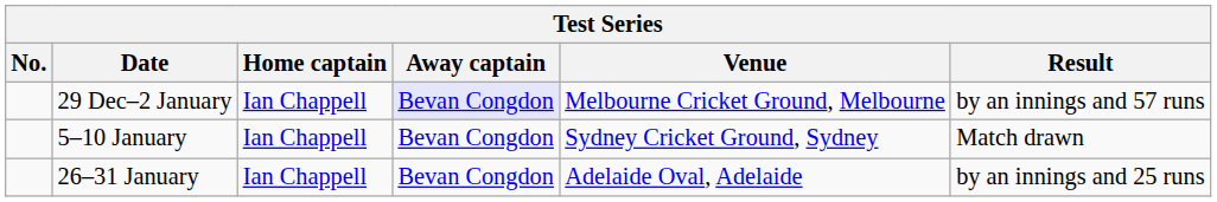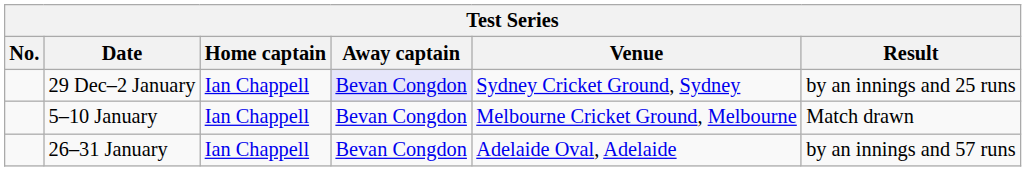 <table class="wikitable">
 <tr>
 <th colspan="9">Test Series</th>
 </tr>
 <tr>
 <th>No.</th>
 <th>Date</th>
 <th>Home captain</th>
 <th>Away captain</th>
 <th>Venue</th>
 <th>Result</th>
 </tr>
 <tr>
 <td></td>
 <td>29 Dec–2 January</td>
 <td><a href='#'>Ian Chappell</a></td>
 <td style="background: lavender;"><a href='#'>Bevan Congdon</a></td>
-<td><a href='#'>Melbourne Cricket Ground</a>, <a href='#'>Melbourne</a></td>
-<td> by an innings and 57 runs</td>
+<td><a href='#'>Sydney Cricket Ground</a>, <a href='#'>Sydney</a></td>
+<td> by an innings and 25 runs</td>
 </tr>
 <tr>
 <td></td>
 <td>5–10 January</td>
 <td><a href='#'>Ian Chappell</a></td>
 <td><a href='#'>Bevan Congdon</a></td>
-<td><a href='#'>Sydney Cricket Ground</a>, <a href='#'>Sydney</a></td>
+<td><a href='#'>Melbourne Cricket Ground</a>, <a href='#'>Melbourne</a></td>
 <td>Match drawn</td>
 </tr>
 <tr>
 <td></td>
 <td>26–31 January</td>
 <td><a href='#'>Ian Chappell</a></td>
 <td><a href='#'>Bevan Congdon</a></td>
 <td><a href='#'>Adelaide Oval</a>, <a href='#'>Adelaide</a></td>
-<td> by an innings and 25 runs</td>
+<td> by an innings and 57 runs</td>
 </tr>
 </table>
